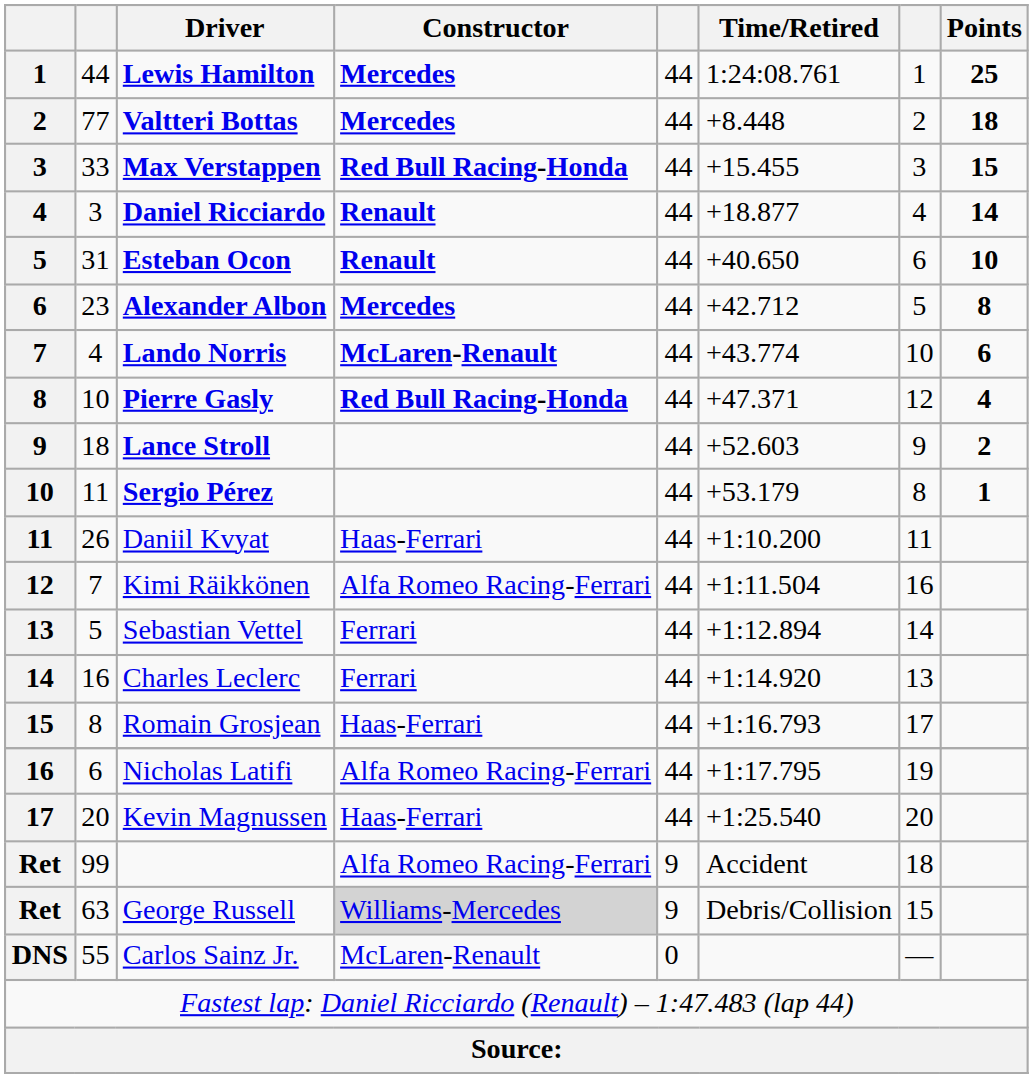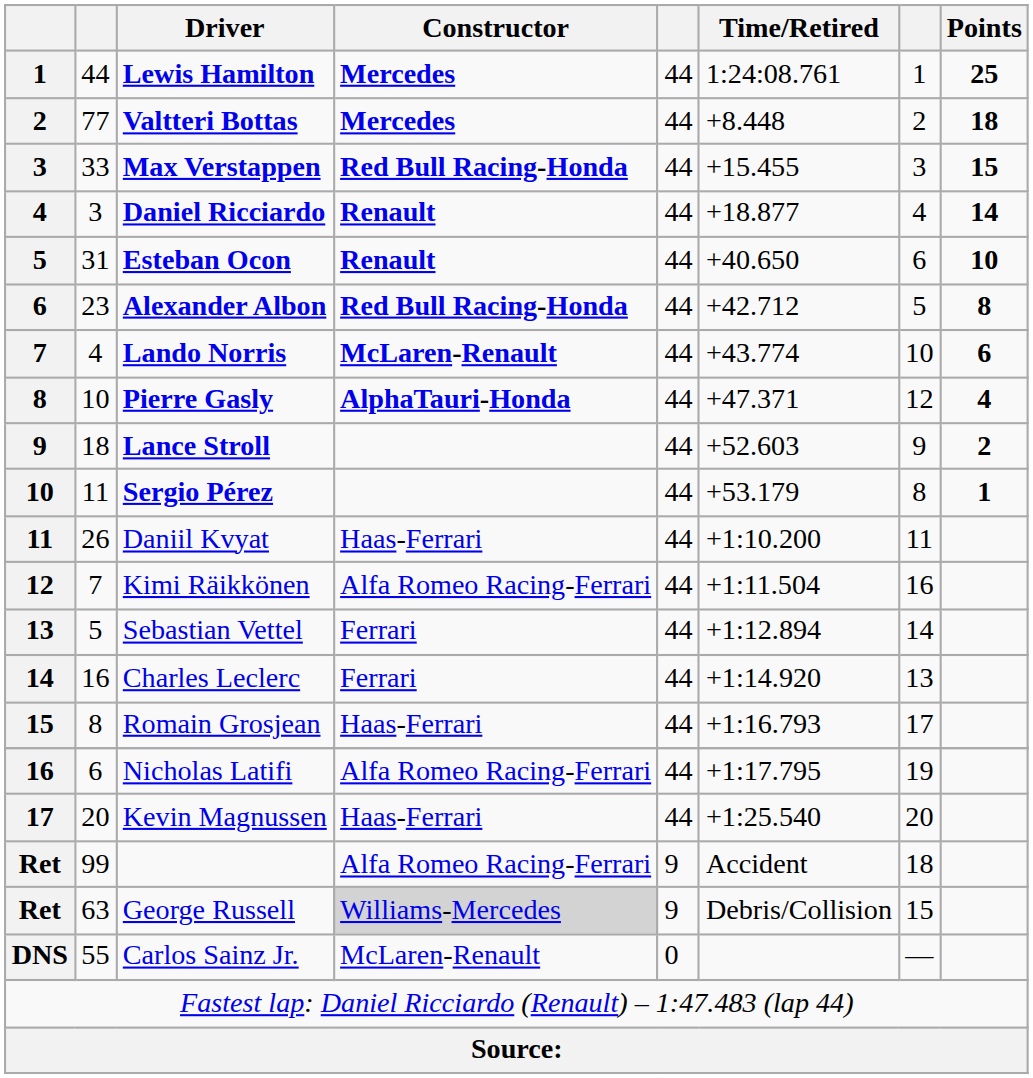 <table class="wikitable sortable" style="font-size: 85%;">
 <tr>
 <th scope="col"></th>
 <th scope="col"></th>
 <th scope="col">Driver</th>
 <th scope="col">Constructor</th>
 <th scope="col" class="unsortable"></th>
 <th scope="col" class="unsortable">Time/Retired</th>
 <th scope="col"></th>
 <th scope="col">Points</th>
 </tr>
 <tr>
 <th>1</th>
 <td align="center">44</td>
 <td data-sort-value="ham"> <strong><a href='#'>Lewis Hamilton</a></strong></td>
 <td><strong><a href='#'>Mercedes</a></strong></td>
 <td>44</td>
 <td>1:24:08.761</td>
 <td align="center">1</td>
 <td align="center"><strong>25</strong></td>
 </tr>
 <tr>
 <th>2</th>
 <td align="center">77</td>
 <td data-sort-value="bot"> <strong><a href='#'>Valtteri Bottas</a></strong></td>
 <td><strong><a href='#'>Mercedes</a></strong></td>
 <td>44</td>
 <td>+8.448</td>
 <td align="center">2</td>
 <td align="center"><strong>18</strong></td>
 </tr>
 <tr>
 <th>3</th>
 <td align="center">33</td>
 <td data-sort-value="ver"> <strong><a href='#'>Max Verstappen</a></strong></td>
 <td><strong><a href='#'>Red Bull Racing</a>-<a href='#'>Honda</a></strong></td>
 <td>44</td>
 <td>+15.455</td>
 <td align="center">3</td>
 <td align="center"><strong>15</strong></td>
 </tr>
 <tr>
 <th>4</th>
 <td align="center">3</td>
 <td data-sort-value="ric"> <strong><a href='#'>Daniel Ricciardo</a></strong></td>
 <td><strong><a href='#'>Renault</a></strong></td>
 <td>44</td>
 <td>+18.877</td>
 <td align="center">4</td>
 <td align="center"><strong>14</strong></td>
 </tr>
 <tr>
 <th>5</th>
 <td align="center">31</td>
 <td data-sort-value="oco"> <strong><a href='#'>Esteban Ocon</a></strong></td>
 <td><strong><a href='#'>Renault</a></strong></td>
 <td>44</td>
 <td>+40.650</td>
 <td align="center">6</td>
 <td align="center"><strong>10</strong></td>
 </tr>
 <tr>
 <th>6</th>
 <td align="center">23</td>
 <td data-sort-value="alb"> <strong><a href='#'>Alexander Albon</a></strong></td>
-<td><strong><a href='#'>Mercedes</a></strong></td>
+<td><strong><a href='#'>Red Bull Racing</a>-<a href='#'>Honda</a></strong></td>
 <td>44</td>
 <td>+42.712</td>
 <td align="center">5</td>
 <td align="center"><strong>8</strong></td>
 </tr>
 <tr>
 <th>7</th>
 <td align="center">4</td>
 <td data-sort-value="nor"> <strong><a href='#'>Lando Norris</a></strong></td>
 <td><strong><a href='#'>McLaren</a>-<a href='#'>Renault</a></strong></td>
 <td>44</td>
 <td>+43.774</td>
 <td align="center">10</td>
 <td align="center"><strong>6</strong></td>
 </tr>
 <tr>
 <th>8</th>
 <td align="center">10</td>
 <td data-sort-value="gas"> <strong><a href='#'>Pierre Gasly</a></strong></td>
-<td><strong><a href='#'>Red Bull Racing</a>-<a href='#'>Honda</a></strong></td>
+<td><strong><a href='#'>AlphaTauri</a>-<a href='#'>Honda</a></strong></td>
 <td>44</td>
 <td>+47.371</td>
 <td align="center">12</td>
 <td align="center"><strong>4</strong></td>
 </tr>
 <tr>
 <th>9</th>
 <td align="center">18</td>
 <td data-sort-value="str"> <strong><a href='#'>Lance Stroll</a></strong></td>
 <td><strong></strong></td>
 <td>44</td>
 <td>+52.603</td>
 <td align="center">9</td>
 <td align="center"><strong>2</strong></td>
 </tr>
 <tr>
 <th>10</th>
 <td align="center">11</td>
 <td data-sort-value="per"> <strong><a href='#'>Sergio Pérez</a></strong></td>
 <td><strong></strong></td>
 <td>44</td>
 <td>+53.179</td>
 <td align="center">8</td>
 <td align="center"><strong>1</strong></td>
 </tr>
 <tr>
 <th>11</th>
 <td align="center">26</td>
 <td data-sort-value="kvy"> <a href='#'>Daniil Kvyat</a></td>
 <td><a href='#'>Haas</a>-<a href='#'>Ferrari</a></td>
 <td>44</td>
 <td>+1:10.200</td>
 <td align="center">11</td>
 <td></td>
 </tr>
 <tr>
 <th>12</th>
 <td align="center">7</td>
 <td data-sort-value="rai"> <a href='#'>Kimi Räikkönen</a></td>
 <td><a href='#'>Alfa Romeo Racing</a>-<a href='#'>Ferrari</a></td>
 <td>44</td>
 <td>+1:11.504</td>
 <td align="center">16</td>
 <td></td>
 </tr>
 <tr>
 <th>13</th>
 <td align="center">5</td>
 <td data-sort-value="vet"> <a href='#'>Sebastian Vettel</a></td>
 <td><a href='#'>Ferrari</a></td>
 <td>44</td>
 <td>+1:12.894</td>
 <td align="center">14</td>
 <td></td>
 </tr>
 <tr>
 <th>14</th>
 <td align="center">16</td>
 <td data-sort-value="lec"> <a href='#'>Charles Leclerc</a></td>
 <td><a href='#'>Ferrari</a></td>
 <td>44</td>
 <td>+1:14.920</td>
 <td align="center">13</td>
 <td></td>
 </tr>
 <tr>
 <th>15</th>
 <td align="center">8</td>
 <td data-sort-value="gro"> <a href='#'>Romain Grosjean</a></td>
 <td><a href='#'>Haas</a>-<a href='#'>Ferrari</a></td>
 <td>44</td>
 <td>+1:16.793</td>
 <td align="center">17</td>
 <td></td>
 </tr>
 <tr>
 </tr>
 <tr>
 <th>16</th>
 <td align="center">6</td>
 <td data-sort-value="lat"> <a href='#'>Nicholas Latifi</a></td>
 <td><a href='#'>Alfa Romeo Racing</a>-<a href='#'>Ferrari</a></td>
 <td>44</td>
 <td>+1:17.795</td>
 <td align="center">19</td>
 <td></td>
 </tr>
 <tr>
 <th>17</th>
 <td align="center">20</td>
 <td data-sort-value="mag"> <a href='#'>Kevin Magnussen</a></td>
 <td><a href='#'>Haas</a>-<a href='#'>Ferrari</a></td>
 <td>44</td>
 <td>+1:25.540</td>
 <td align="center">20</td>
 <td></td>
 </tr>
 <tr>
 <th data-sort-value="18">Ret</th>
 <td align="center">99</td>
 <td data-sort-value="gio"></td>
 <td><a href='#'>Alfa Romeo Racing</a>-<a href='#'>Ferrari</a></td>
 <td>9</td>
 <td>Accident</td>
 <td align="center">18</td>
 <td></td>
 </tr>
 <tr>
 <th data-sort-value="19">Ret</th>
 <td align="center">63</td>
 <td data-sort-value="rus"> <a href='#'>George Russell</a></td>
 <td style="background: lightgrey;"><a href='#'>Williams</a>-<a href='#'>Mercedes</a></td>
 <td>9</td>
 <td>Debris/Collision</td>
 <td align="center">15</td>
 <td></td>
 </tr>
 <tr>
 <th data-sort-value="20">DNS</th>
 <td align="center">55</td>
 <td data-sort-value="SAI"> <a href='#'>Carlos Sainz Jr.</a></td>
 <td><a href='#'>McLaren</a>-<a href='#'>Renault</a></td>
 <td>0</td>
 <td></td>
 <td align="center" data-sort-value="21">—</td>
 <td></td>
 </tr>
 <tr class="sortbottom">
 <td colspan="8" align="center"><em><a href='#'>Fastest lap</a>:</em>  <em><a href='#'>Daniel Ricciardo</a> (<a href='#'>Renault</a>) – 1:47.483 (lap 44)</em></td>
 </tr>
 <tr>
 <th colspan="8">Source:</th>
 </tr>
 <tr>
 </tr>
 </table>
